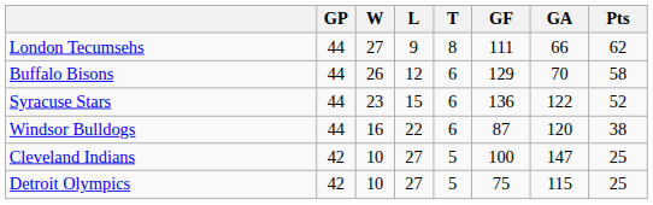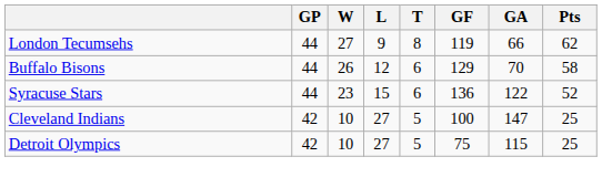 <table class="wikitable">
 <tr>
 <th width="40%"></th>
 <th width="5%">GP</th>
 <th width="5%">W</th>
 <th width="5%">L</th>
 <th width="5%">T</th>
 <th width="7.5%">GF</th>
 <th width="7.5%">GA</th>
 <th width="7.5%">Pts</th>
 </tr>
 <tr align="center">
 <td align="left"><a href='#'>London Tecumsehs</a></td>
 <td>44</td>
 <td>27</td>
 <td>9</td>
 <td>8</td>
-<td>111</td>
+<td>119</td>
 <td>66</td>
 <td>62</td>
 </tr>
 <tr align="center">
 <td align="left"><a href='#'>Buffalo Bisons</a></td>
 <td>44</td>
 <td>26</td>
 <td>12</td>
 <td>6</td>
 <td>129</td>
 <td>70</td>
 <td>58</td>
 </tr>
 <tr align="center">
 <td align="left"><a href='#'>Syracuse Stars</a></td>
 <td>44</td>
 <td>23</td>
 <td>15</td>
 <td>6</td>
 <td>136</td>
 <td>122</td>
 <td>52</td>
 </tr>
 <tr align="center">
-<td align="left"><a href='#'>Windsor Bulldogs</a></td>
-<td>44</td>
-<td>16</td>
-<td>22</td>
-<td>6</td>
-<td>87</td>
-<td>120</td>
-<td>38</td>
-</tr>
-<tr align="center">
 <td align="left"><a href='#'>Cleveland Indians</a></td>
 <td>42</td>
 <td>10</td>
 <td>27</td>
 <td>5</td>
 <td>100</td>
 <td>147</td>
 <td>25</td>
 </tr>
 <tr align="center">
 <td align="left"><a href='#'>Detroit Olympics</a></td>
 <td>42</td>
 <td>10</td>
 <td>27</td>
 <td>5</td>
 <td>75</td>
 <td>115</td>
 <td>25</td>
 </tr>
 </table>
